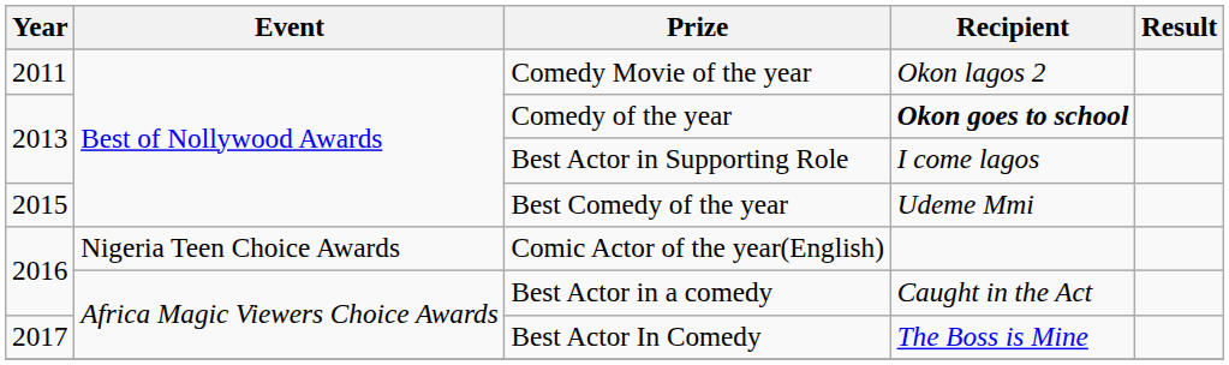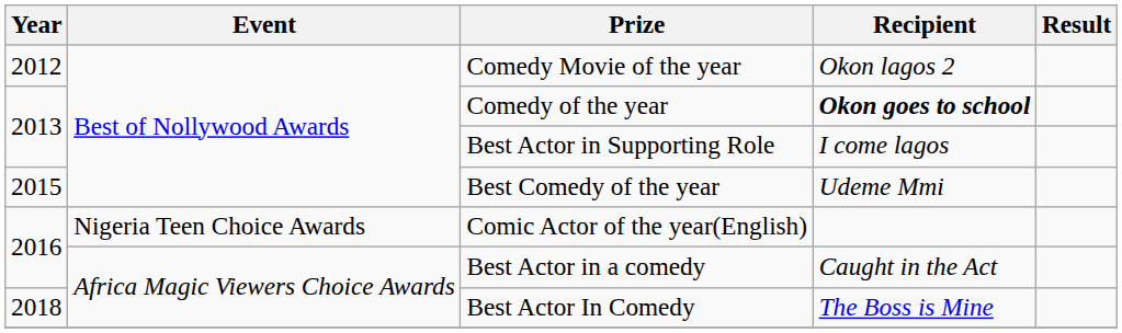 <table class="wikitable">
 <tr>
 <th>Year</th>
 <th>Event</th>
 <th>Prize</th>
 <th>Recipient</th>
 <th>Result</th>
 </tr>
 <tr>
-<td>2011</td>
+<td>2012</td>
 <td rowspan="4"><a href='#'>Best of Nollywood Awards</a></td>
 <td>Comedy Movie of the year</td>
 <td><em>Okon lagos 2</em></td>
 <td></td>
 </tr>
 <tr>
 <td rowspan="2">2013</td>
 <td>Comedy of the year</td>
 <td><strong><em>Okon goes to school</em></strong></td>
 <td></td>
 </tr>
 <tr>
 <td>Best Actor in Supporting Role</td>
 <td><em>I come lagos</em></td>
 <td></td>
 </tr>
 <tr>
 <td>2015</td>
 <td>Best Comedy of the year</td>
 <td><em>Udeme Mmi</em></td>
 <td></td>
 </tr>
 <tr>
 <td rowspan="2">2016</td>
 <td>Nigeria Teen Choice Awards</td>
 <td>Comic Actor of the year(English)</td>
 <td><em></em></td>
 <td></td>
 </tr>
 <tr>
 <td rowspan="2"><em>Africa Magic Viewers Choice Awards</em></td>
 <td>Best Actor in a comedy</td>
 <td><em>Caught in the Act</em></td>
 <td></td>
 </tr>
 <tr>
-<td>2017</td>
+<td>2018</td>
 <td>Best Actor In Comedy</td>
 <td><em><a href='#'>The Boss is Mine</a></em></td>
 <td></td>
 </tr>
 <tr>
 </tr>
 </table>
